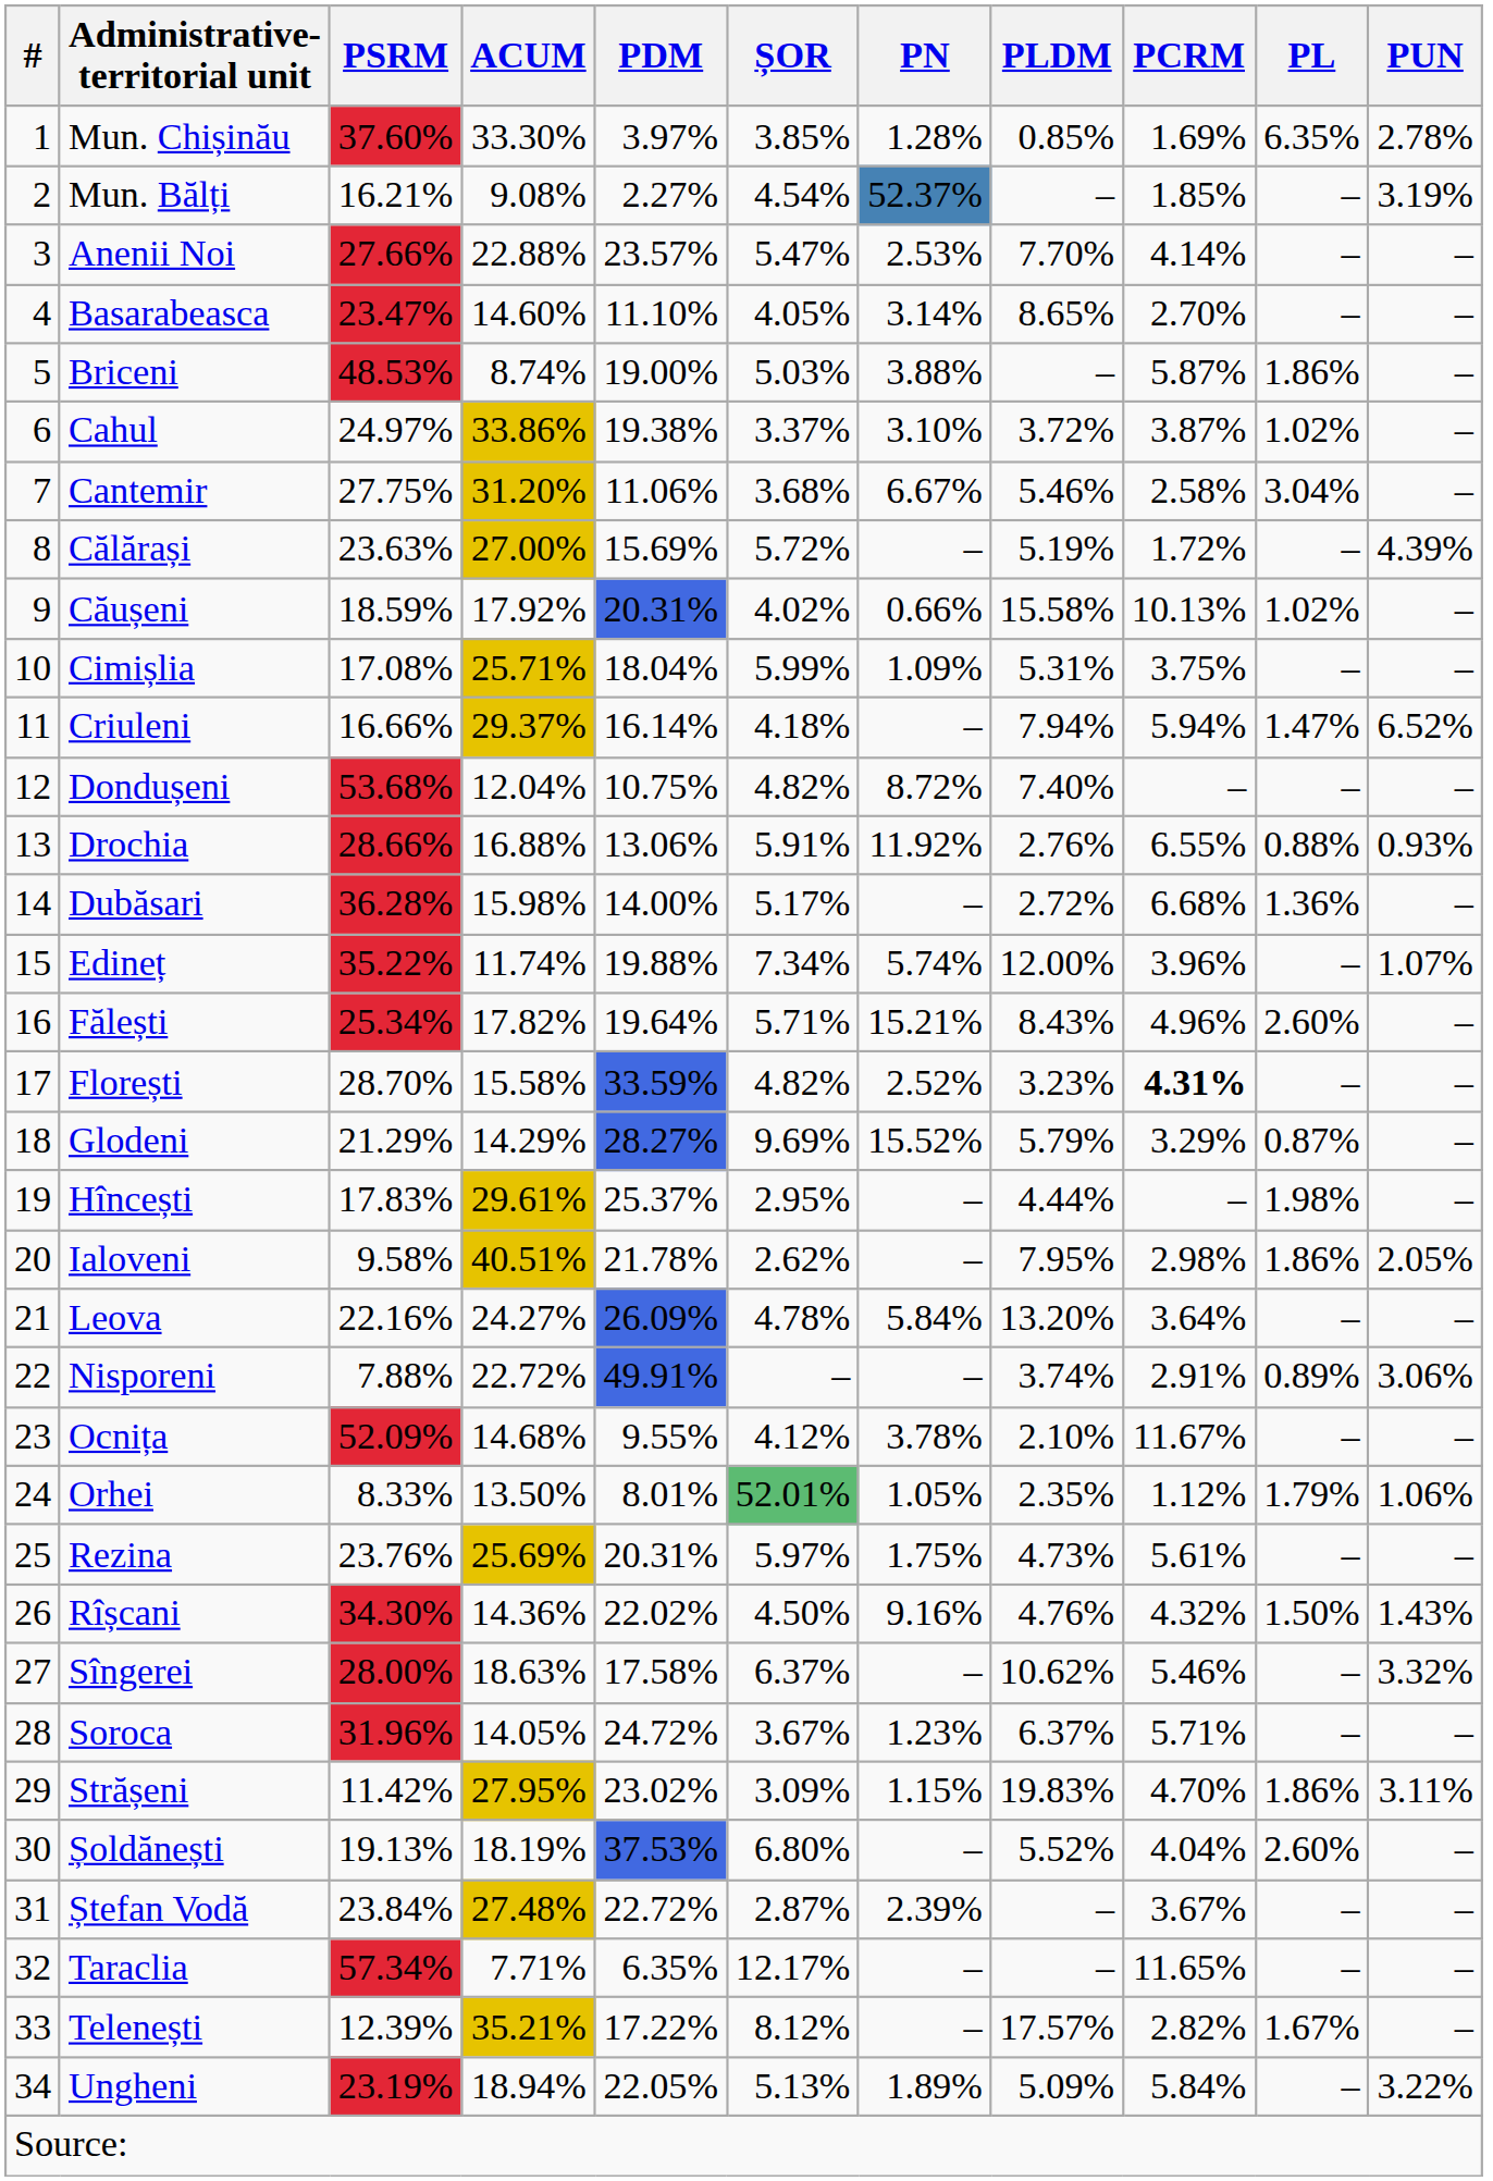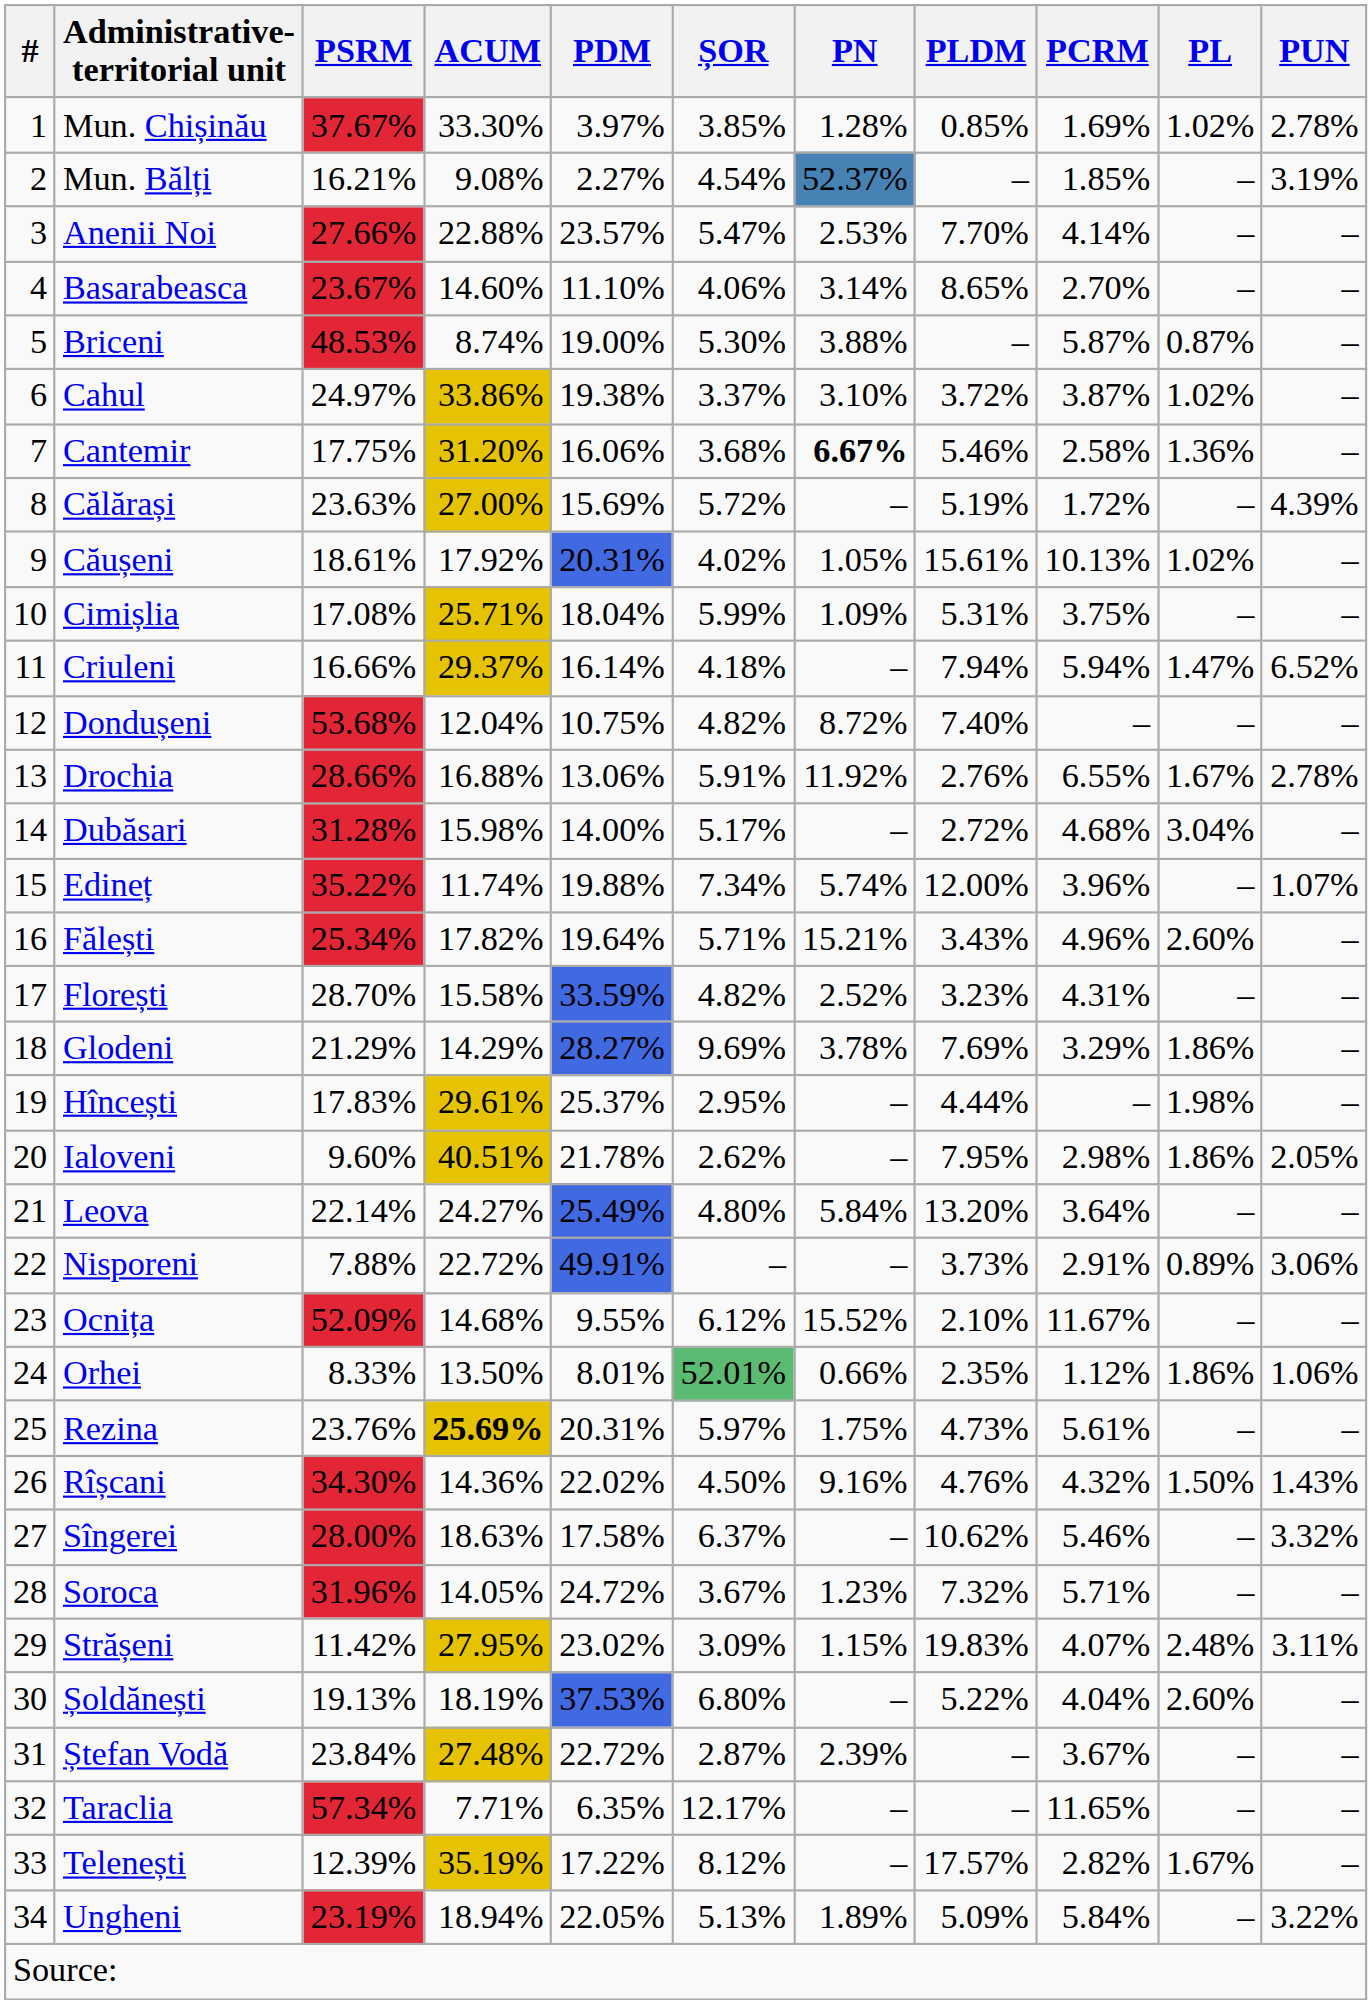 <table class="wikitable sortable" style=text-align:right>
 <tr>
 <th>#</th>
 <th>Administrative-<br>territorial unit</th>
 <th><a href='#'>PSRM</a></th>
 <th><a href='#'>ACUM</a></th>
 <th><a href='#'>PDM</a></th>
 <th><a href='#'>ȘOR</a></th>
 <th><a href='#'>PN</a></th>
 <th><a href='#'>PLDM</a></th>
 <th><a href='#'>PCRM</a></th>
 <th><a href='#'>PL</a></th>
 <th><a href='#'>PUN</a></th>
 </tr>
 <tr>
 <td>1</td>
 <td align=left>Mun. <a href='#'>Chișinău</a></td>
-<td bgcolor="E32636">37.60%</td>
+<td bgcolor="E32636">37.67%</td>
 <td>33.30%</td>
 <td>3.97%</td>
 <td>3.85%</td>
 <td>1.28%</td>
 <td>0.85%</td>
 <td>1.69%</td>
-<td>6.35%</td>
+<td>1.02%</td>
 <td>2.78%</td>
 </tr>
 <tr>
 <td>2</td>
 <td align=left>Mun. <a href='#'>Bălți</a></td>
 <td>16.21%</td>
 <td>9.08%</td>
 <td>2.27%</td>
 <td>4.54%</td>
 <td bgcolor="SteelBlue">52.37%</td>
 <td>–</td>
 <td>1.85%</td>
 <td>–</td>
 <td>3.19%</td>
 </tr>
 <tr>
 <td>3</td>
 <td align=left><a href='#'>Anenii Noi</a></td>
 <td bgcolor="E32636">27.66%</td>
 <td>22.88%</td>
 <td>23.57%</td>
 <td>5.47%</td>
 <td>2.53%</td>
 <td>7.70%</td>
 <td>4.14%</td>
 <td>–</td>
 <td>–</td>
 </tr>
 <tr>
 <td>4</td>
 <td align=left><a href='#'>Basarabeasca</a></td>
-<td bgcolor="E32636">23.47%</td>
+<td bgcolor="E32636">23.67%</td>
 <td>14.60%</td>
 <td>11.10%</td>
-<td>4.05%</td>
+<td>4.06%</td>
 <td>3.14%</td>
 <td>8.65%</td>
 <td>2.70%</td>
 <td>–</td>
 <td>–</td>
 </tr>
 <tr>
 <td>5</td>
 <td align=left><a href='#'>Briceni</a></td>
 <td bgcolor="E32636">48.53%</td>
 <td>8.74%</td>
 <td>19.00%</td>
-<td>5.03%</td>
+<td>5.30%</td>
 <td>3.88%</td>
 <td>–</td>
 <td>5.87%</td>
-<td>1.86%</td>
+<td>0.87%</td>
 <td>–</td>
 </tr>
 <tr>
 <td>6</td>
 <td align=left><a href='#'>Cahul</a></td>
 <td>24.97%</td>
 <td bgcolor="e6c300">33.86%</td>
 <td>19.38%</td>
 <td>3.37%</td>
 <td>3.10%</td>
 <td>3.72%</td>
 <td>3.87%</td>
 <td>1.02%</td>
 <td>–</td>
 </tr>
 <tr>
 <td>7</td>
 <td align=left><a href='#'>Cantemir</a></td>
-<td>27.75%</td>
+<td>17.75%</td>
 <td bgcolor="e6c300">31.20%</td>
-<td>11.06%</td>
+<td>16.06%</td>
 <td>3.68%</td>
-<td>6.67%</td>
+<td><strong>6.67%</strong></td>
 <td>5.46%</td>
 <td>2.58%</td>
-<td>3.04%</td>
+<td>1.36%</td>
 <td>–</td>
 </tr>
 <tr>
 <td>8</td>
 <td align=left><a href='#'>Călărași</a></td>
 <td>23.63%</td>
 <td bgcolor="e6c300">27.00%</td>
 <td>15.69%</td>
 <td>5.72%</td>
 <td>–</td>
 <td>5.19%</td>
 <td>1.72%</td>
 <td>–</td>
 <td>4.39%</td>
 </tr>
 <tr>
 <td>9</td>
 <td align=left><a href='#'>Căușeni</a></td>
-<td>18.59%</td>
+<td>18.61%</td>
 <td>17.92%</td>
 <td bgcolor="RoyalBlue">20.31%</td>
 <td>4.02%</td>
-<td>0.66%</td>
-<td>15.58%</td>
+<td>1.05%</td>
+<td>15.61%</td>
 <td>10.13%</td>
 <td>1.02%</td>
 <td>–</td>
 </tr>
 <tr>
 <td>10</td>
 <td align=left><a href='#'>Cimișlia</a></td>
 <td>17.08%</td>
 <td bgcolor="e6c300">25.71%</td>
 <td>18.04%</td>
 <td>5.99%</td>
 <td>1.09%</td>
 <td>5.31%</td>
 <td>3.75%</td>
 <td>–</td>
 <td>–</td>
 </tr>
 <tr>
 <td>11</td>
 <td align=left><a href='#'>Criuleni</a></td>
 <td>16.66%</td>
 <td bgcolor="e6c300">29.37%</td>
 <td>16.14%</td>
 <td>4.18%</td>
 <td>–</td>
 <td>7.94%</td>
 <td>5.94%</td>
 <td>1.47%</td>
 <td>6.52%</td>
 </tr>
 <tr>
 <td>12</td>
 <td align=left><a href='#'>Dondușeni</a></td>
 <td bgcolor="E32636">53.68%</td>
 <td>12.04%</td>
 <td>10.75%</td>
 <td>4.82%</td>
 <td>8.72%</td>
 <td>7.40%</td>
 <td>–</td>
 <td>–</td>
 <td>–</td>
 </tr>
 <tr>
 <td>13</td>
 <td align=left><a href='#'>Drochia</a></td>
 <td bgcolor="E32636">28.66%</td>
 <td>16.88%</td>
 <td>13.06%</td>
 <td>5.91%</td>
 <td>11.92%</td>
 <td>2.76%</td>
 <td>6.55%</td>
-<td>0.88%</td>
-<td>0.93%</td>
+<td>1.67%</td>
+<td>2.78%</td>
 </tr>
 <tr>
 <td>14</td>
 <td align=left><a href='#'>Dubăsari</a></td>
-<td bgcolor="E32636">36.28%</td>
+<td bgcolor="E32636">31.28%</td>
 <td>15.98%</td>
 <td>14.00%</td>
 <td>5.17%</td>
 <td>–</td>
 <td>2.72%</td>
-<td>6.68%</td>
-<td>1.36%</td>
+<td>4.68%</td>
+<td>3.04%</td>
 <td>–</td>
 </tr>
 <tr>
 <td>15</td>
 <td align=left><a href='#'>Edineț</a></td>
 <td bgcolor="E32636">35.22%</td>
 <td>11.74%</td>
 <td>19.88%</td>
 <td>7.34%</td>
 <td>5.74%</td>
 <td>12.00%</td>
 <td>3.96%</td>
 <td>–</td>
 <td>1.07%</td>
 </tr>
 <tr>
 <td>16</td>
 <td align=left><a href='#'>Fălești</a></td>
 <td bgcolor="E32636">25.34%</td>
 <td>17.82%</td>
 <td>19.64%</td>
 <td>5.71%</td>
 <td>15.21%</td>
-<td>8.43%</td>
+<td>3.43%</td>
 <td>4.96%</td>
 <td>2.60%</td>
 <td>–</td>
 </tr>
 <tr>
 <td>17</td>
 <td align=left><a href='#'>Florești</a></td>
 <td>28.70%</td>
 <td>15.58%</td>
 <td bgcolor="RoyalBlue">33.59%</td>
 <td>4.82%</td>
 <td>2.52%</td>
 <td>3.23%</td>
-<td><strong>4.31%</strong></td>
+<td>4.31%</td>
 <td>–</td>
 <td>–</td>
 </tr>
 <tr>
 <td>18</td>
 <td align=left><a href='#'>Glodeni</a></td>
 <td>21.29%</td>
 <td>14.29%</td>
 <td bgcolor="RoyalBlue">28.27%</td>
 <td>9.69%</td>
-<td>15.52%</td>
-<td>5.79%</td>
+<td>3.78%</td>
+<td>7.69%</td>
 <td>3.29%</td>
-<td>0.87%</td>
+<td>1.86%</td>
 <td>–</td>
 </tr>
 <tr>
 <td>19</td>
 <td align=left><a href='#'>Hîncești</a></td>
 <td>17.83%</td>
 <td bgcolor="e6c300">29.61%</td>
 <td>25.37%</td>
 <td>2.95%</td>
 <td>–</td>
 <td>4.44%</td>
 <td>–</td>
 <td>1.98%</td>
 <td>–</td>
 </tr>
 <tr>
 <td>20</td>
 <td align=left><a href='#'>Ialoveni</a></td>
-<td>9.58%</td>
+<td>9.60%</td>
 <td bgcolor="e6c300">40.51%</td>
 <td>21.78%</td>
 <td>2.62%</td>
 <td>–</td>
 <td>7.95%</td>
 <td>2.98%</td>
 <td>1.86%</td>
 <td>2.05%</td>
 </tr>
 <tr>
 <td>21</td>
 <td align=left><a href='#'>Leova</a></td>
-<td>22.16%</td>
+<td>22.14%</td>
 <td>24.27%</td>
-<td bgcolor="RoyalBlue">26.09%</td>
-<td>4.78%</td>
+<td bgcolor="RoyalBlue">25.49%</td>
+<td>4.80%</td>
 <td>5.84%</td>
 <td>13.20%</td>
 <td>3.64%</td>
 <td>–</td>
 <td>–</td>
 </tr>
 <tr>
 <td>22</td>
 <td align=left><a href='#'>Nisporeni</a></td>
 <td>7.88%</td>
 <td>22.72%</td>
 <td bgcolor="RoyalBlue">49.91%</td>
 <td>–</td>
 <td>–</td>
-<td>3.74%</td>
+<td>3.73%</td>
 <td>2.91%</td>
 <td>0.89%</td>
 <td>3.06%</td>
 </tr>
 <tr>
 <td>23</td>
 <td align=left><a href='#'>Ocnița</a></td>
 <td bgcolor="E32636">52.09%</td>
 <td>14.68%</td>
 <td>9.55%</td>
-<td>4.12%</td>
-<td>3.78%</td>
+<td>6.12%</td>
+<td>15.52%</td>
 <td>2.10%</td>
 <td>11.67%</td>
 <td>–</td>
 <td>–</td>
 </tr>
 <tr>
 <td>24</td>
 <td align=left><a href='#'>Orhei</a></td>
 <td>8.33%</td>
 <td>13.50%</td>
 <td>8.01%</td>
 <td bgcolor="5CBB72">52.01%</td>
-<td>1.05%</td>
+<td>0.66%</td>
 <td>2.35%</td>
 <td>1.12%</td>
-<td>1.79%</td>
+<td>1.86%</td>
 <td>1.06%</td>
 </tr>
 <tr>
 <td>25</td>
 <td align=left><a href='#'>Rezina</a></td>
 <td>23.76%</td>
-<td bgcolor="e6c300">25.69%</td>
+<td bgcolor="e6c300"><strong>25.69%</strong></td>
 <td>20.31%</td>
 <td>5.97%</td>
 <td>1.75%</td>
 <td>4.73%</td>
 <td>5.61%</td>
 <td>–</td>
 <td>–</td>
 </tr>
 <tr>
 <td>26</td>
 <td align=left><a href='#'>Rîșcani</a></td>
 <td bgcolor="E32636">34.30%</td>
 <td>14.36%</td>
 <td>22.02%</td>
 <td>4.50%</td>
 <td>9.16%</td>
 <td>4.76%</td>
 <td>4.32%</td>
 <td>1.50%</td>
 <td>1.43%</td>
 </tr>
 <tr>
 <td>27</td>
 <td align=left><a href='#'>Sîngerei</a></td>
 <td bgcolor="E32636">28.00%</td>
 <td>18.63%</td>
 <td>17.58%</td>
 <td>6.37%</td>
 <td>–</td>
 <td>10.62%</td>
 <td>5.46%</td>
 <td>–</td>
 <td>3.32%</td>
 </tr>
 <tr>
 <td>28</td>
 <td align=left><a href='#'>Soroca</a></td>
 <td bgcolor="E32636">31.96%</td>
 <td>14.05%</td>
 <td>24.72%</td>
 <td>3.67%</td>
 <td>1.23%</td>
-<td>6.37%</td>
+<td>7.32%</td>
 <td>5.71%</td>
 <td>–</td>
 <td>–</td>
 </tr>
 <tr>
 <td>29</td>
 <td align=left><a href='#'>Strășeni</a></td>
 <td>11.42%</td>
 <td bgcolor="e6c300">27.95%</td>
 <td>23.02%</td>
 <td>3.09%</td>
 <td>1.15%</td>
 <td>19.83%</td>
-<td>4.70%</td>
-<td>1.86%</td>
+<td>4.07%</td>
+<td>2.48%</td>
 <td>3.11%</td>
 </tr>
 <tr>
 <td>30</td>
 <td align=left><a href='#'>Șoldănești</a></td>
 <td>19.13%</td>
 <td>18.19%</td>
 <td bgcolor="RoyalBlue">37.53%</td>
 <td>6.80%</td>
 <td>–</td>
-<td>5.52%</td>
+<td>5.22%</td>
 <td>4.04%</td>
 <td>2.60%</td>
 <td>–</td>
 </tr>
 <tr>
 <td>31</td>
 <td align=left><a href='#'>Ștefan Vodă</a></td>
 <td>23.84%</td>
 <td bgcolor="e6c300">27.48%</td>
 <td>22.72%</td>
 <td>2.87%</td>
 <td>2.39%</td>
 <td>–</td>
 <td>3.67%</td>
 <td>–</td>
 <td>–</td>
 </tr>
 <tr>
 <td>32</td>
 <td align=left><a href='#'>Taraclia</a></td>
 <td bgcolor="E32636">57.34%</td>
 <td>7.71%</td>
 <td>6.35%</td>
 <td>12.17%</td>
 <td>–</td>
 <td>–</td>
 <td>11.65%</td>
 <td>–</td>
 <td>–</td>
 </tr>
 <tr>
 <td>33</td>
 <td align=left><a href='#'>Telenești</a></td>
 <td>12.39%</td>
-<td bgcolor="e6c300">35.21%</td>
+<td bgcolor="e6c300">35.19%</td>
 <td>17.22%</td>
 <td>8.12%</td>
 <td>–</td>
 <td>17.57%</td>
 <td>2.82%</td>
 <td>1.67%</td>
 <td>–</td>
 </tr>
 <tr>
 <td>34</td>
 <td align=left><a href='#'>Ungheni</a></td>
 <td bgcolor="E32636">23.19%</td>
 <td>18.94%</td>
 <td>22.05%</td>
 <td>5.13%</td>
 <td>1.89%</td>
 <td>5.09%</td>
 <td>5.84%</td>
 <td>–</td>
 <td>3.22%</td>
 </tr>
 <tr>
 <td colspan=14 align=left>Source:  </td>
 </tr>
 </table>
